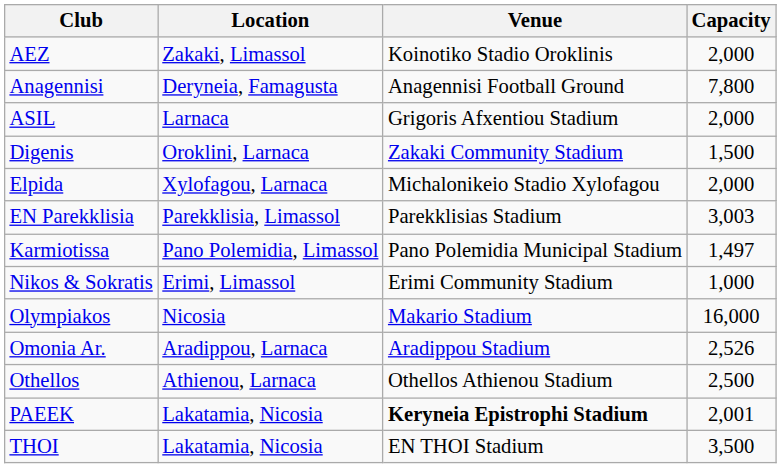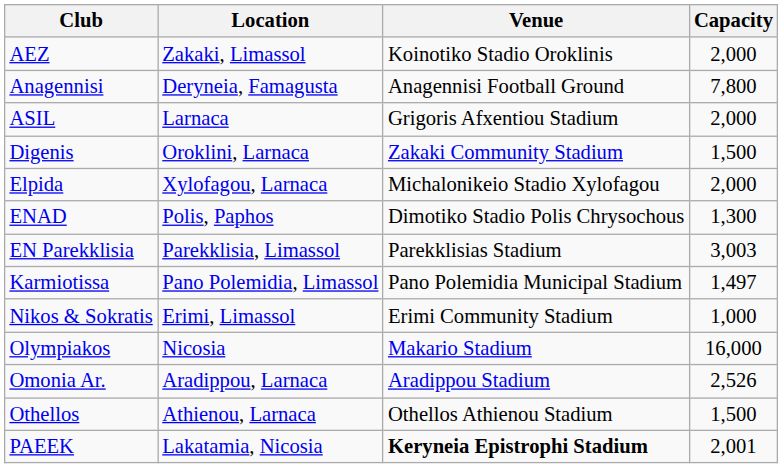 <table class="wikitable sortable">
 <tr>
 <th>Club</th>
 <th>Location</th>
 <th>Venue</th>
 <th>Capacity</th>
 </tr>
 <tr>
 <td><a href='#'>AEZ</a></td>
 <td><a href='#'>Zakaki</a>, <a href='#'>Limassol</a></td>
 <td>Koinotiko Stadio Oroklinis</td>
 <td align="center">2,000</td>
 </tr>
 <tr>
 <td><a href='#'>Anagennisi</a></td>
 <td><a href='#'>Deryneia</a>, <a href='#'>Famagusta</a></td>
 <td>Anagennisi Football Ground</td>
 <td align="center">7,800</td>
 </tr>
 <tr>
 <td><a href='#'>ASIL</a></td>
 <td><a href='#'>Larnaca</a></td>
 <td>Grigoris Afxentiou Stadium</td>
 <td align="center">2,000</td>
 </tr>
 <tr>
 <td><a href='#'>Digenis</a></td>
 <td><a href='#'>Oroklini</a>, <a href='#'>Larnaca</a></td>
 <td><a href='#'>Zakaki Community Stadium</a></td>
 <td align="center">1,500</td>
 </tr>
 <tr>
 <td><a href='#'>Elpida</a></td>
 <td><a href='#'>Xylofagou</a>, <a href='#'>Larnaca</a></td>
 <td>Michalonikeio Stadio Xylofagou</td>
 <td align="center">2,000</td>
 </tr>
 <tr>
+<td><a href='#'>ENAD</a></td>
+<td><a href='#'>Polis</a>, <a href='#'>Paphos</a></td>
+<td>Dimotiko Stadio Polis Chrysochous</td>
+<td align="center">1,300</td>
+</tr>
+<tr>
 <td><a href='#'>EN Parekklisia</a></td>
 <td><a href='#'>Parekklisia</a>, <a href='#'>Limassol</a></td>
 <td>Parekklisias Stadium</td>
 <td align="center">3,003</td>
 </tr>
 <tr>
 <td><a href='#'>Karmiotissa</a></td>
 <td><a href='#'>Pano Polemidia</a>, <a href='#'>Limassol</a></td>
 <td>Pano Polemidia Municipal Stadium</td>
 <td align="center">1,497</td>
 </tr>
 <tr>
 <td><a href='#'>Nikos & Sokratis</a></td>
 <td><a href='#'>Erimi</a>, <a href='#'>Limassol</a></td>
 <td>Erimi Community Stadium</td>
 <td align="center">1,000</td>
 </tr>
 <tr>
 <td><a href='#'>Olympiakos</a></td>
 <td><a href='#'>Nicosia</a></td>
 <td><a href='#'>Makario Stadium</a></td>
 <td align="center">16,000</td>
 </tr>
 <tr>
 <td><a href='#'>Omonia Ar.</a></td>
 <td><a href='#'>Aradippou</a>, <a href='#'>Larnaca</a></td>
 <td><a href='#'>Aradippou Stadium</a></td>
 <td align="center">2,526</td>
 </tr>
 <tr>
 <td><a href='#'>Othellos</a></td>
 <td><a href='#'>Athienou</a>, <a href='#'>Larnaca</a></td>
 <td>Othellos Athienou Stadium</td>
-<td align="center">2,500</td>
+<td align="center">1,500</td>
 </tr>
 <tr>
 <td><a href='#'>PAEEK</a></td>
 <td><a href='#'>Lakatamia</a>, <a href='#'>Nicosia</a></td>
 <td><strong>Keryneia Epistrophi Stadium</strong></td>
 <td align="center">2,001</td>
 </tr>
-<tr>
-<td><a href='#'>THOI</a></td>
-<td><a href='#'>Lakatamia</a>, <a href='#'>Nicosia</a></td>
-<td>EN THOI Stadium</td>
-<td align="center">3,500</td>
-</tr>
 </table>
